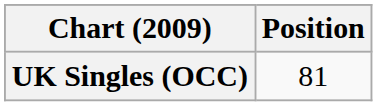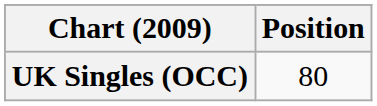 <table class="wikitable plainrowheaders" style="text-align:center">
 <tr>
 <th scope="col">Chart (2009)</th>
 <th scope="col">Position</th>
 </tr>
 <tr>
 <th scope="row">UK Singles (OCC)</th>
-<td>81</td>
+<td>80</td>
 </tr>
 </table>
